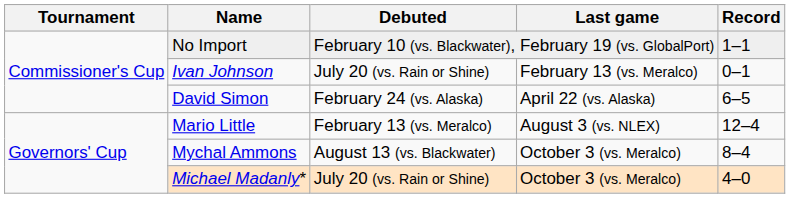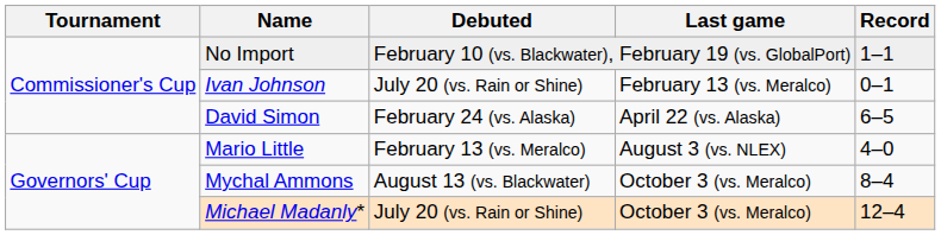 <table class="wikitable">
 <tr>
 <th>Tournament</th>
 <th>Name</th>
 <th>Debuted</th>
 <th>Last game</th>
 <th>Record</th>
 </tr>
 <tr>
 <td rowspan=3><a href='#'>Commissioner's Cup</a></td>
 <td bgcolor=#efefef>No Import</td>
 <td bgcolor=#efefef colspan=2>February 10 <small>(vs. Blackwater)</small>, February 19 <small>(vs. GlobalPort)</small></td>
 <td bgcolor=#efefef>1–1</td>
 </tr>
 <tr>
 <td><em><a href='#'>Ivan Johnson</a></em></td>
 <td>July 20 <small>(vs. Rain or Shine)</small></td>
 <td>February 13 <small>(vs. Meralco)</small></td>
 <td>0–1</td>
 </tr>
 <tr>
 <td><a href='#'>David Simon</a></td>
 <td>February 24 <small>(vs. Alaska)</small></td>
 <td>April 22 <small>(vs. Alaska)</small></td>
 <td>6–5</td>
 </tr>
 <tr>
 <td rowspan=3><a href='#'>Governors' Cup</a></td>
 <td> <a href='#'>Mario Little</a></td>
 <td>February 13 <small>(vs. Meralco)</small></td>
 <td>August 3 <small>(vs. NLEX)</small></td>
-<td>12–4</td>
+<td>4–0</td>
 </tr>
 <tr>
 <td> <a href='#'>Mychal Ammons</a></td>
 <td>August 13 <small>(vs. Blackwater)</small></td>
 <td>October 3 <small>(vs. Meralco)</small></td>
 <td>8–4</td>
 </tr>
 <tr bgcolor=#FFE4C4>
 <td> <em><a href='#'>Michael Madanly</a></em>*</td>
 <td>July 20 <small>(vs. Rain or Shine)</small></td>
 <td>October 3 <small>(vs. Meralco)</small></td>
-<td>4–0</td>
+<td>12–4</td>
 </tr>
 </table>
